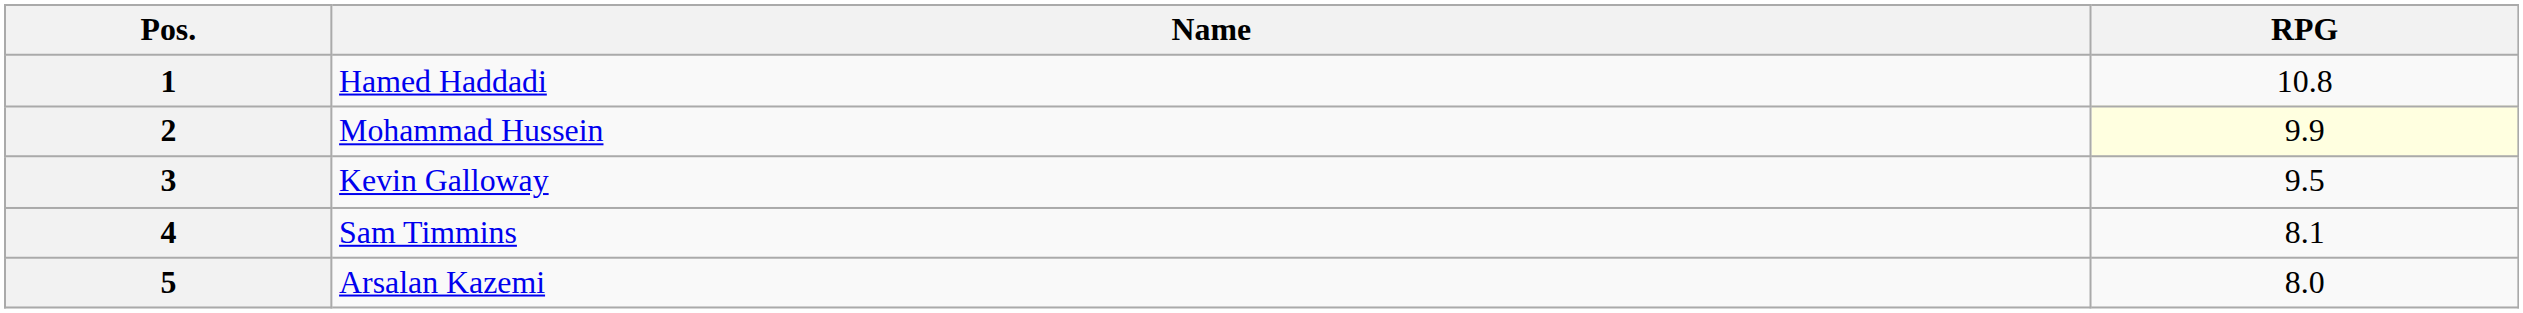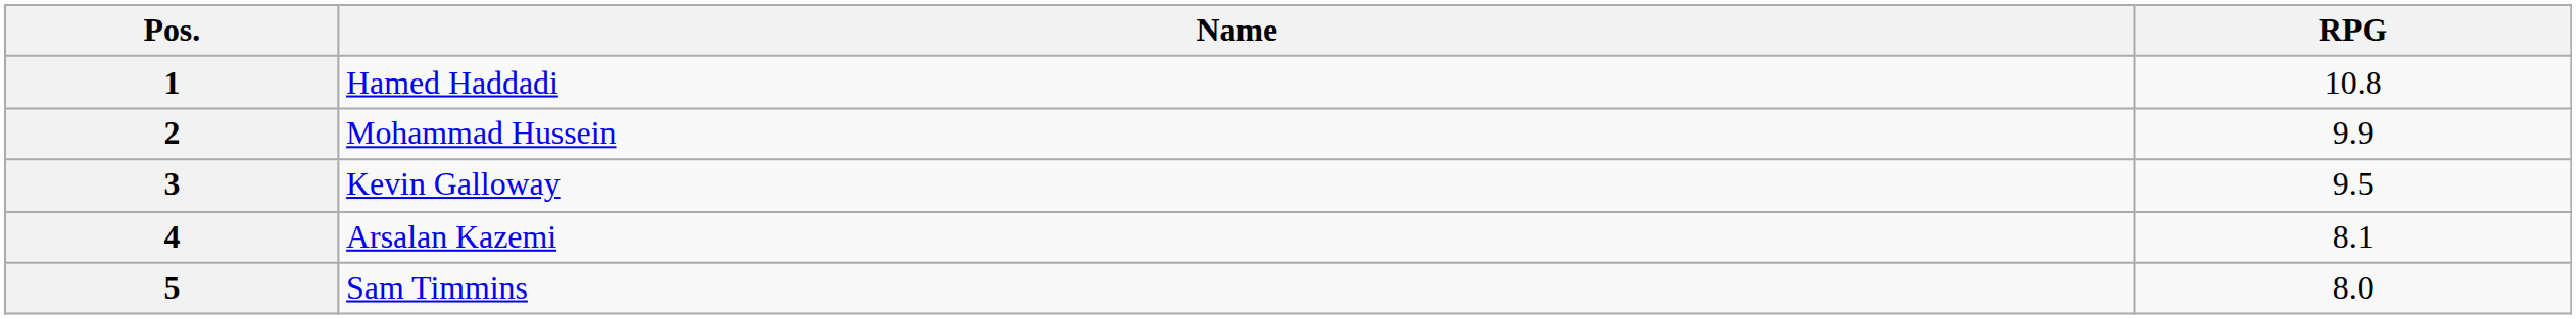 <table class=wikitable width=100% style="text-align:center;">
 <tr>
 <th width="13%">Pos.</th>
 <th width="70%">Name</th>
 <th width="17%">RPG</th>
 </tr>
 <tr>
 <th>1</th>
 <td align=left> <a href='#'>Hamed Haddadi</a></td>
 <td>10.8</td>
 </tr>
 <tr>
 <th>2</th>
 <td align=left> <a href='#'>Mohammad Hussein</a></td>
-<td style="background: lightyellow;">9.9</td>
+<td>9.9</td>
 </tr>
 <tr>
 <th>3</th>
 <td align=left> <a href='#'>Kevin Galloway</a></td>
 <td>9.5</td>
 </tr>
 <tr>
 <th>4</th>
-<td align=left> <a href='#'>Sam Timmins</a></td>
+<td align=left> <a href='#'>Arsalan Kazemi</a></td>
 <td>8.1</td>
 </tr>
 <tr>
 <th>5</th>
-<td align=left> <a href='#'>Arsalan Kazemi</a></td>
+<td align=left> <a href='#'>Sam Timmins</a></td>
 <td>8.0</td>
 </tr>
 </table>
